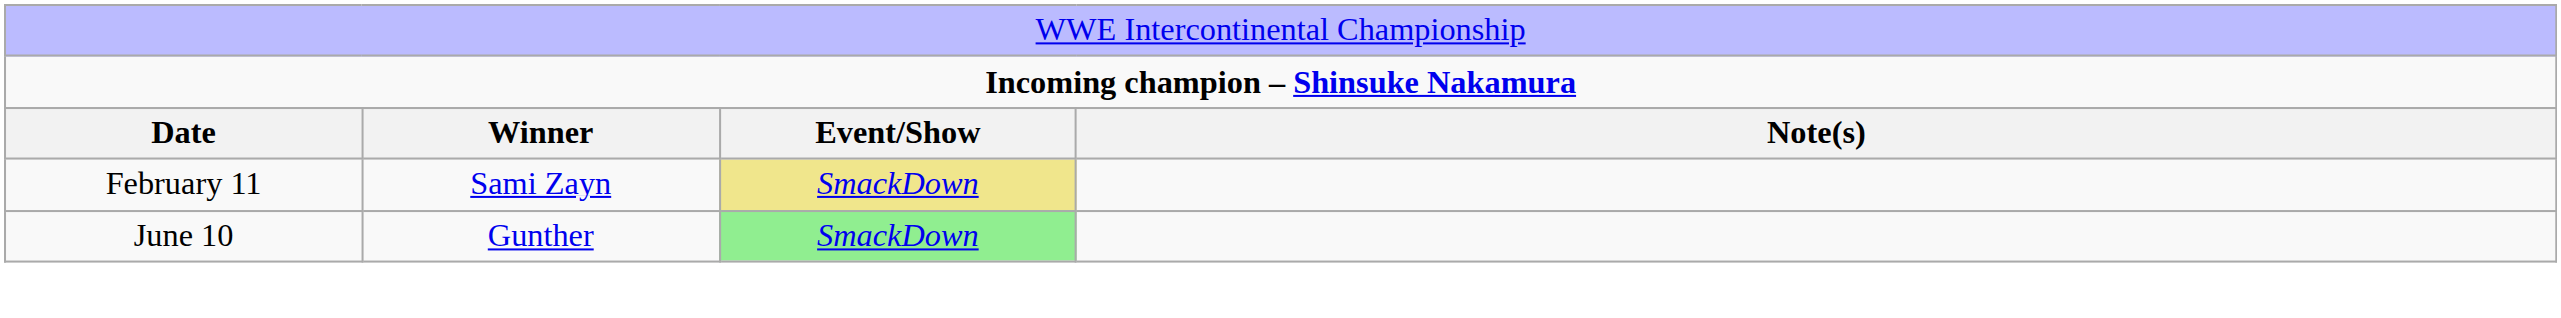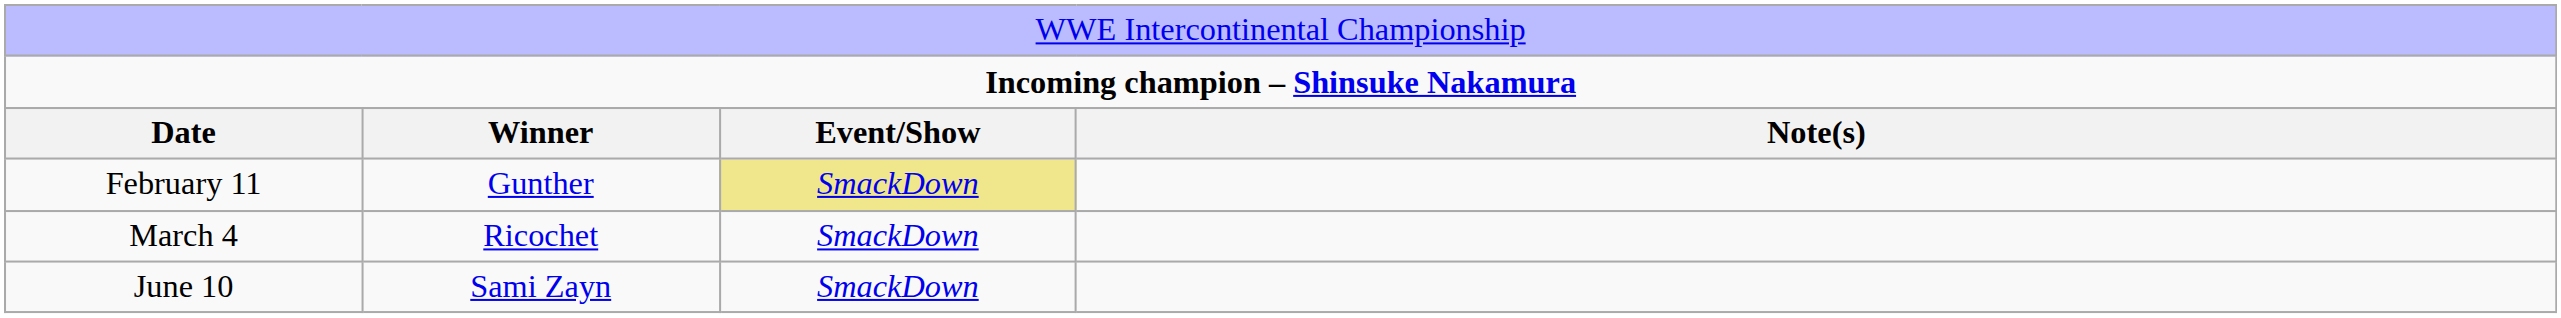 <table class="wikitable" style="text-align:center; width:100%;">
 <tr style="background:#BBF;">
 <td colspan="4" style="text-align: center;"><a href='#'>WWE Intercontinental Championship</a></td>
 </tr>
 <tr>
 <td colspan="4" style="text-align: center;"><strong>Incoming champion – <a href='#'>Shinsuke Nakamura</a></strong></td>
 </tr>
 <tr>
 <th width=14%>Date</th>
 <th width=14%>Winner</th>
 <th width=14%>Event/Show</th>
 <th width=58%>Note(s)</th>
 </tr>
 <tr>
 <td>February 11<br></td>
-<td><a href='#'>Sami Zayn</a></td>
+<td><a href='#'>Gunther</a></td>
 <td style="background: khaki;"><em><a href='#'>SmackDown</a></em></td>
 <td></td>
 </tr>
 <tr>
+<td>March 4</td>
+<td><a href='#'>Ricochet</a></td>
+<td><em><a href='#'>SmackDown</a></em></td>
+<td></td>
+</tr>
+<tr>
 <td>June 10</td>
-<td><a href='#'>Gunther</a></td>
-<td style="background: lightgreen;"><em><a href='#'>SmackDown</a></em></td>
+<td><a href='#'>Sami Zayn</a></td>
+<td><em><a href='#'>SmackDown</a></em></td>
 <td></td>
 </tr>
 </table>
